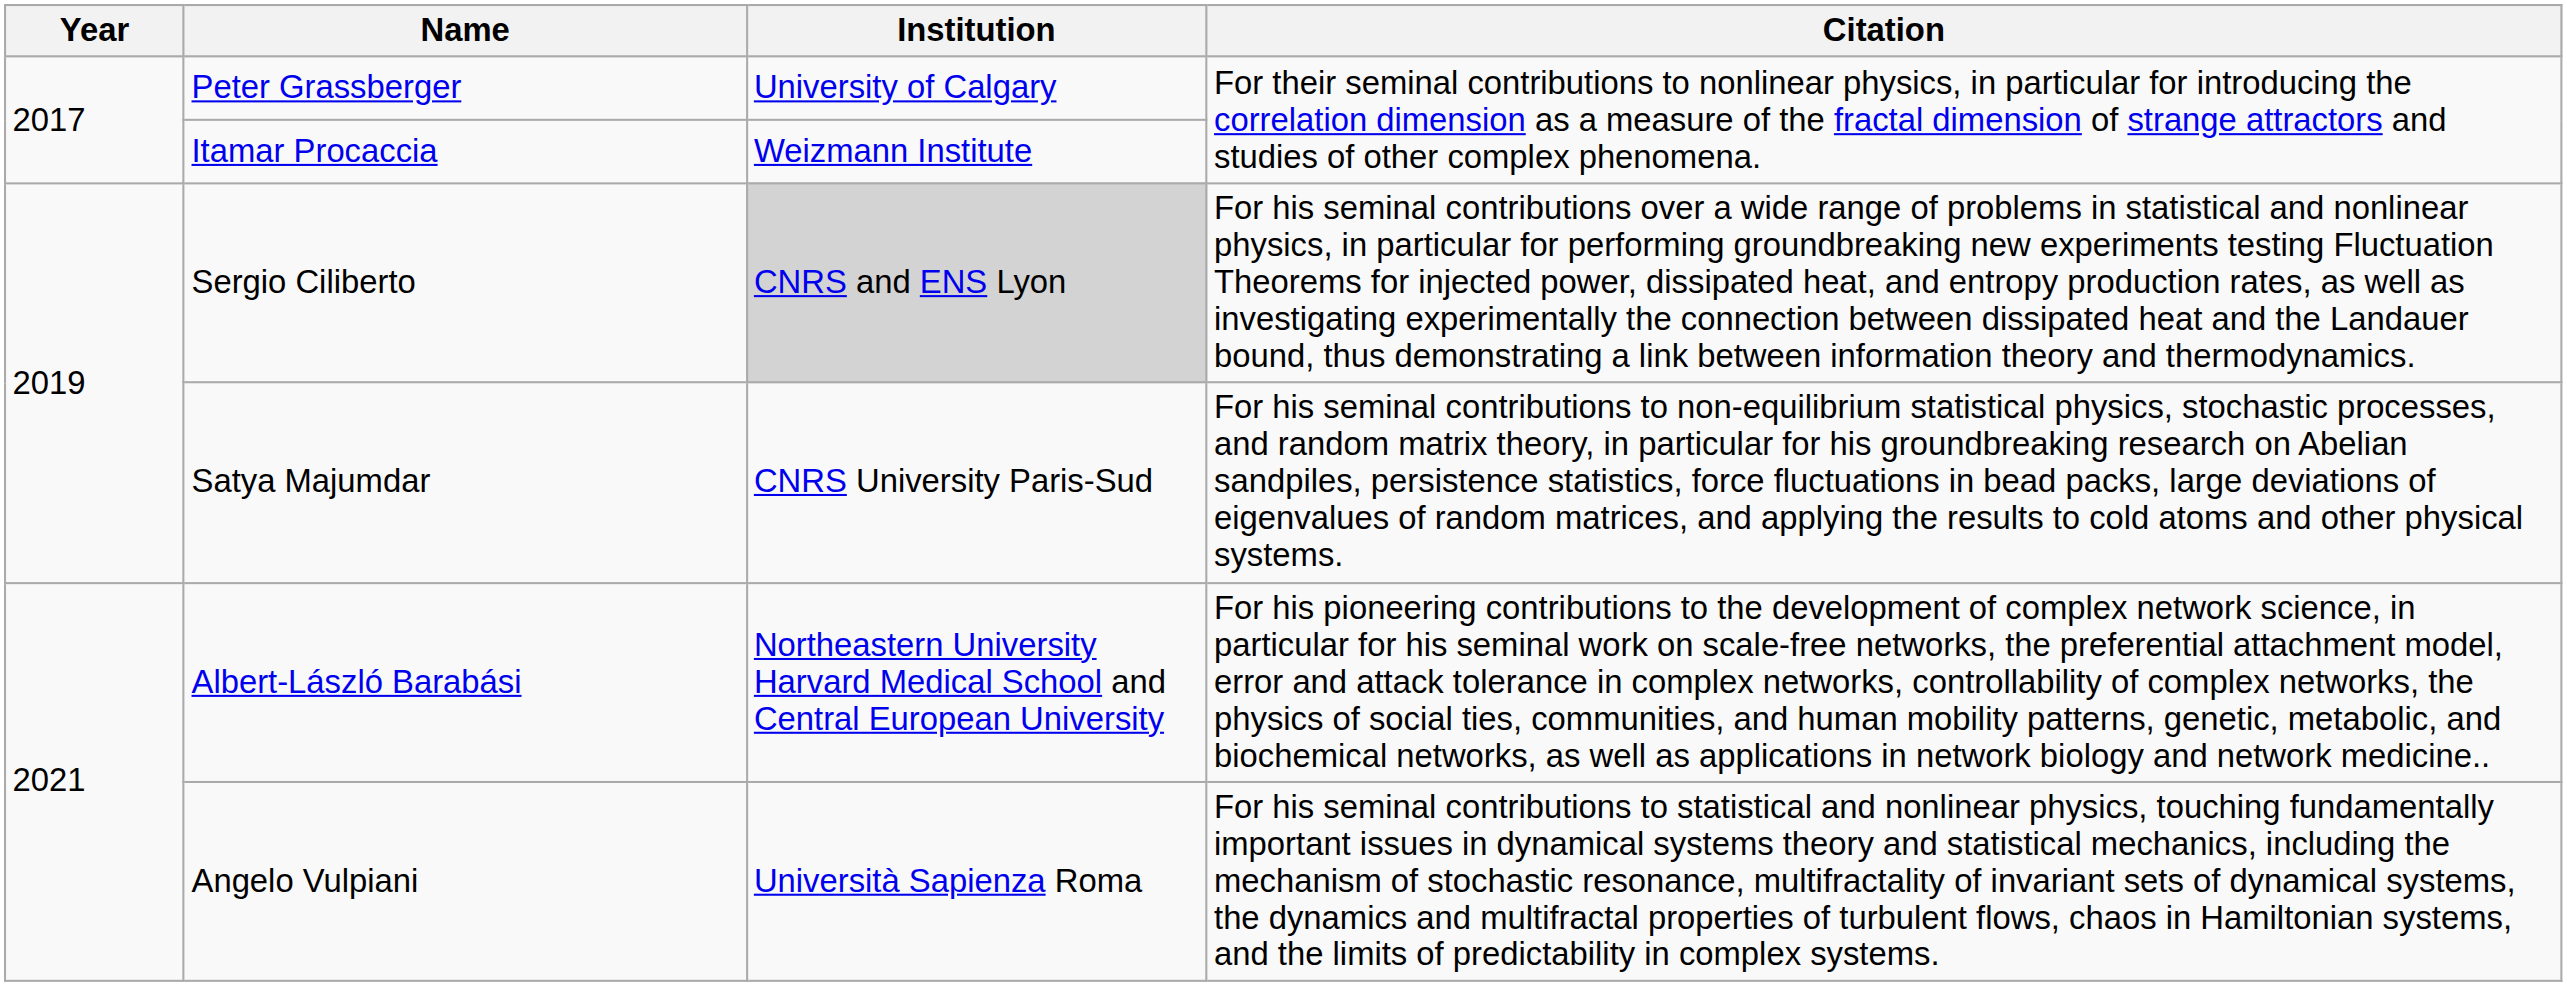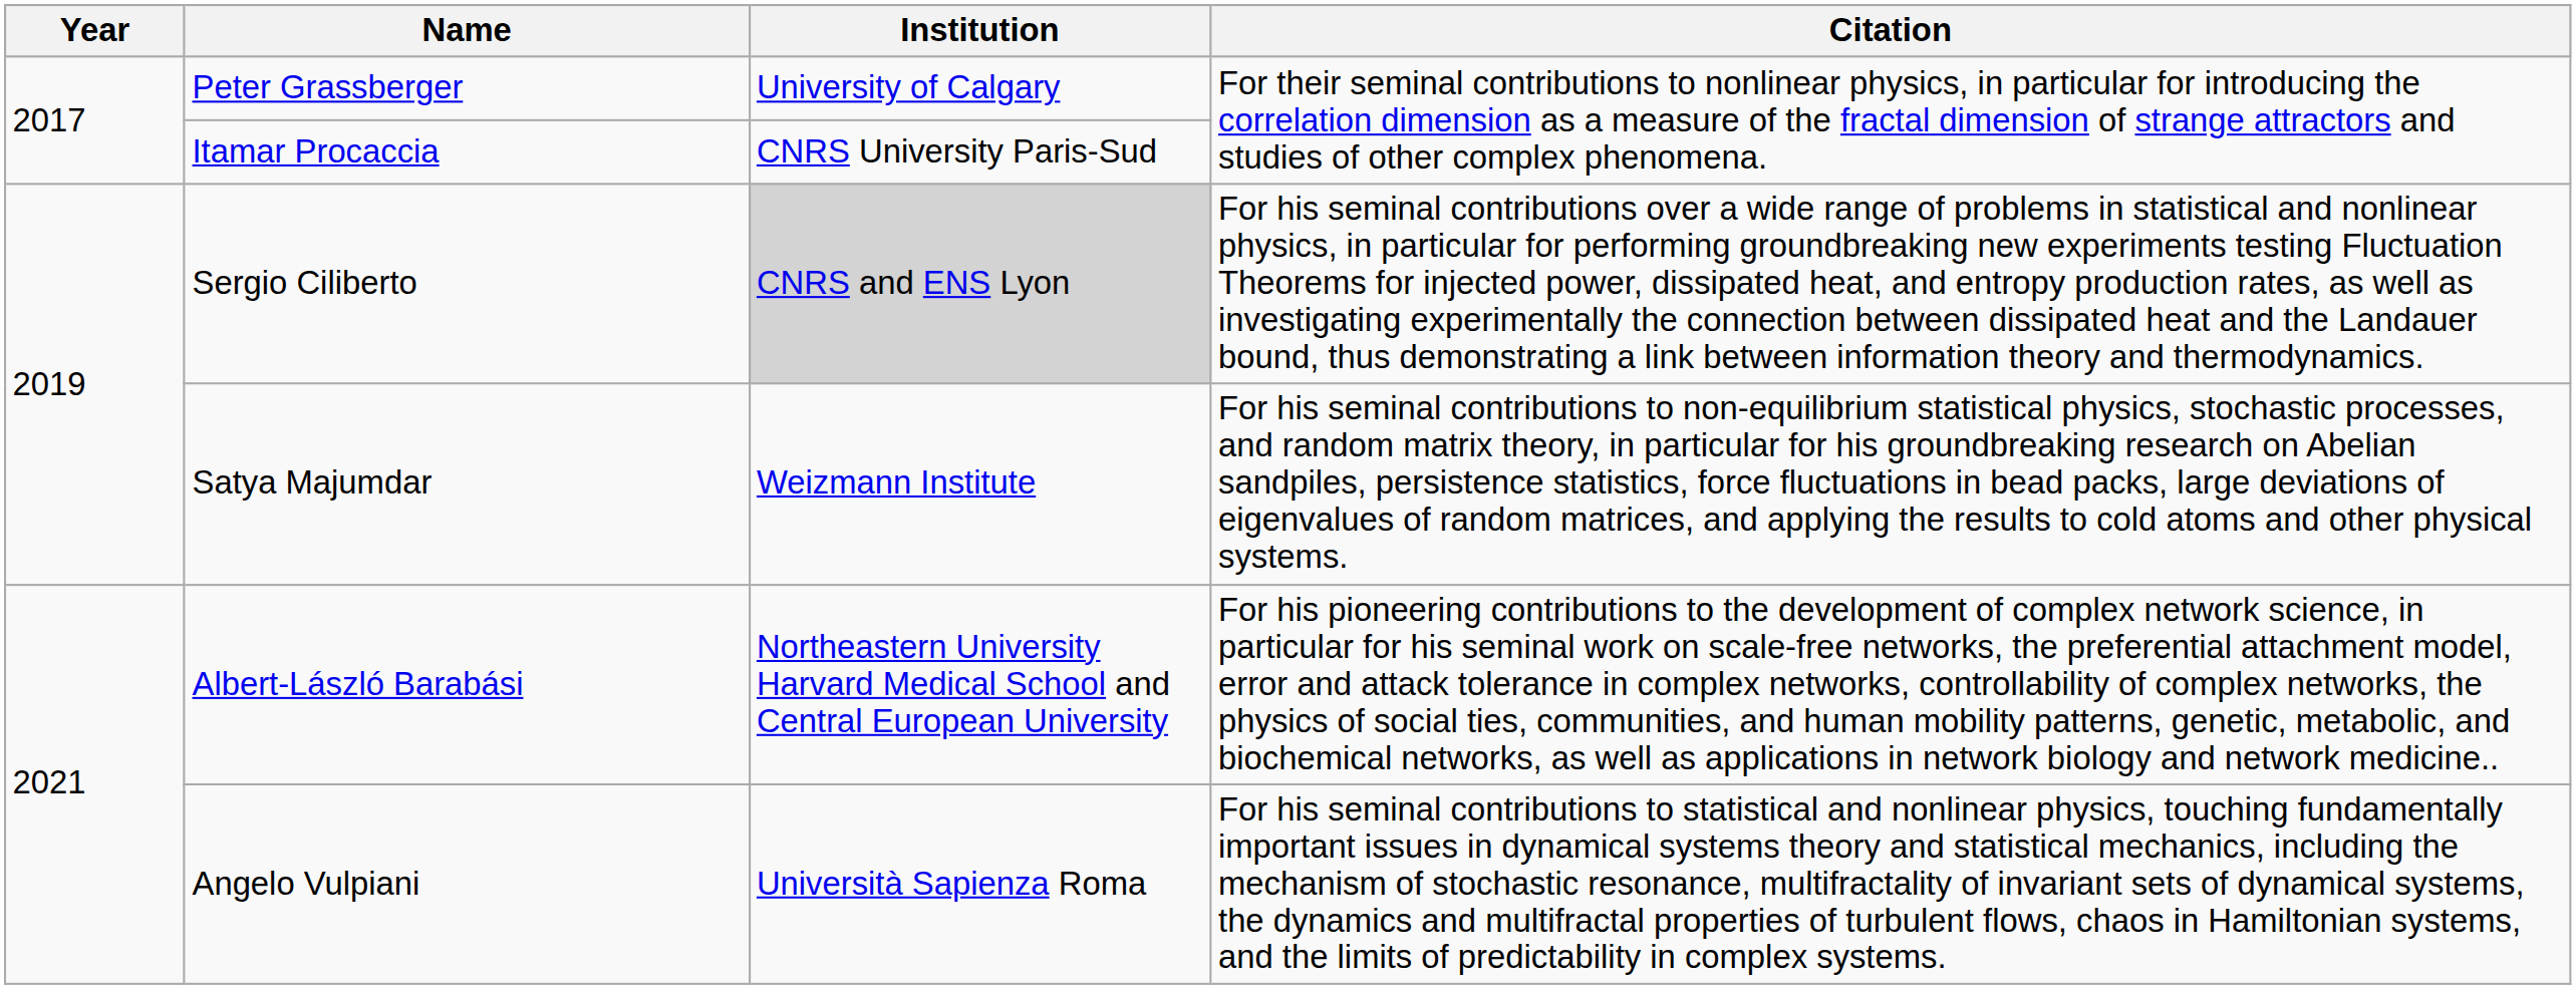 <table class="wikitable">
 <tr bgcolor="#ccccc">
 <th style="width:7%">Year</th>
 <th style="width:22%">Name</th>
 <th style="width:18%">Institution</th>
 <th>Citation</th>
 </tr>
 <tr>
 <td rowspan=2>2017</td>
 <td><a href='#'>Peter Grassberger</a></td>
 <td><a href='#'>University of Calgary</a></td>
 <td rowspan=2>For their seminal contributions to nonlinear physics, in particular for introducing the <a href='#'>correlation dimension</a> as a measure of the <a href='#'>fractal dimension</a> of <a href='#'>strange attractors</a> and studies of other complex phenomena.</td>
 </tr>
 <tr>
 <td><a href='#'>Itamar Procaccia</a></td>
-<td><a href='#'>Weizmann Institute</a></td>
+<td><a href='#'>CNRS</a> University Paris-Sud</td>
 </tr>
 <tr>
 <td rowspan=2>2019</td>
 <td>Sergio Ciliberto</td>
 <td style="background: lightgrey;"><a href='#'>CNRS</a> and  <a href='#'>ENS</a> Lyon</td>
 <td>For his seminal contributions over a wide range of problems in statistical and nonlinear physics, in particular for performing groundbreaking new experiments testing Fluctuation Theorems for injected power, dissipated heat, and entropy production rates, as well as investigating experimentally the connection between dissipated heat and the Landauer bound, thus demonstrating a link between information theory and thermodynamics.</td>
 </tr>
 <tr>
 <td>Satya Majumdar</td>
-<td><a href='#'>CNRS</a> University Paris-Sud</td>
+<td><a href='#'>Weizmann Institute</a></td>
 <td>For his seminal contributions to non-equilibrium statistical physics, stochastic processes, and random matrix theory, in particular for his groundbreaking research on Abelian sandpiles, persistence statistics, force fluctuations in bead packs, large deviations of eigenvalues of random matrices, and applying the results to cold atoms and other physical systems.</td>
 </tr>
 <tr>
 <td rowspan=2>2021</td>
 <td><a href='#'>Albert-László Barabási</a></td>
 <td><a href='#'>Northeastern University</a> <a href='#'>Harvard Medical School</a> and  <a href='#'>Central European University</a></td>
 <td>For his pioneering contributions to the development of complex network science, in particular for his seminal work on scale-free networks, the preferential attachment model, error and attack tolerance in complex networks, controllability of complex networks, the physics of social ties, communities, and human mobility patterns, genetic, metabolic, and biochemical networks, as well as applications in network biology and network medicine..</td>
 </tr>
 <tr>
 <td>Angelo Vulpiani</td>
 <td><a href='#'>Università Sapienza</a> Roma</td>
 <td>For his seminal contributions to statistical and nonlinear physics, touching fundamentally important issues in dynamical systems theory and statistical mechanics, including the mechanism of stochastic resonance, multifractality of invariant sets of dynamical systems, the dynamics and multifractal properties of turbulent flows, chaos in Hamiltonian systems, and the limits of predictability in complex systems.</td>
 </tr>
 </table>
